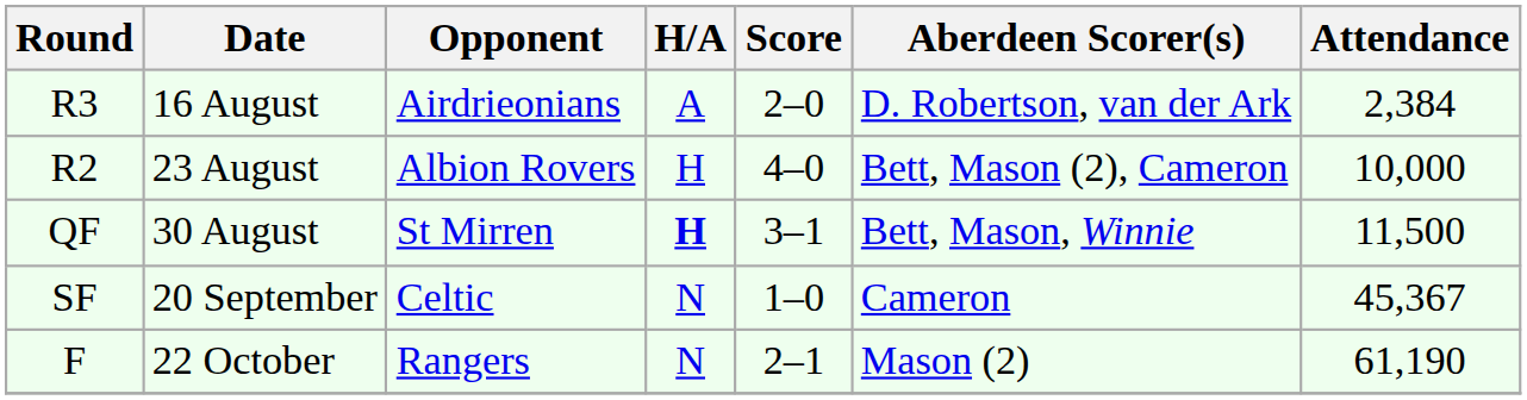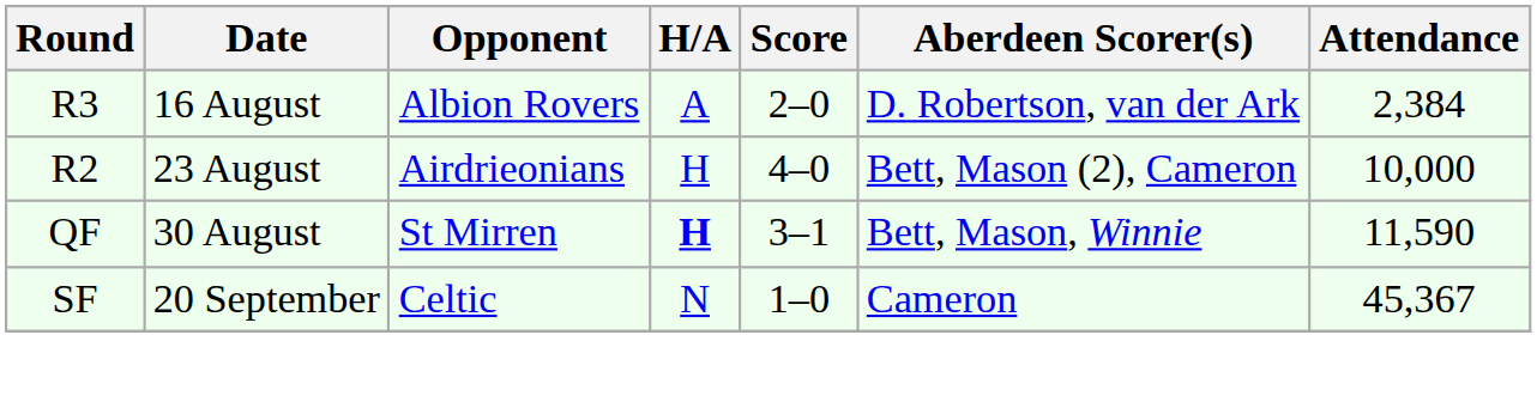 <table class="wikitable" style="text-align:center">
 <tr>
 <th>Round</th>
 <th>Date</th>
 <th>Opponent</th>
 <th>H/A</th>
 <th>Score</th>
 <th>Aberdeen Scorer(s)</th>
 <th>Attendance</th>
 </tr>
 <tr bgcolor=#EEFFEE>
 <td>R3</td>
 <td align=left>16 August</td>
-<td align=left><a href='#'>Airdrieonians</a></td>
+<td align=left><a href='#'>Albion Rovers</a></td>
 <td><a href='#'>A</a></td>
 <td>2–0</td>
 <td align=left><a href='#'>D. Robertson</a>, <a href='#'>van der Ark</a></td>
 <td>2,384</td>
 </tr>
 <tr bgcolor=#EEFFEE>
 <td>R2</td>
 <td align=left>23 August</td>
-<td align=left><a href='#'>Albion Rovers</a></td>
+<td align=left><a href='#'>Airdrieonians</a></td>
 <td><a href='#'>H</a></td>
 <td>4–0</td>
 <td align=left><a href='#'>Bett</a>, <a href='#'>Mason</a> (2), <a href='#'>Cameron</a></td>
 <td>10,000</td>
 </tr>
 <tr bgcolor=#EEFFEE>
 <td>QF</td>
 <td align=left>30 August</td>
 <td align=left><a href='#'>St Mirren</a></td>
 <td><strong><a href='#'>H</a></strong></td>
 <td>3–1</td>
 <td align=left><a href='#'>Bett</a>, <a href='#'>Mason</a>, <em><a href='#'>Winnie</a></em></td>
-<td>11,500</td>
+<td>11,590</td>
 </tr>
 <tr bgcolor=#EEFFEE>
 <td>SF</td>
 <td align=left>20 September</td>
 <td align=left><a href='#'>Celtic</a></td>
 <td><a href='#'>N</a></td>
 <td>1–0</td>
 <td align=left><a href='#'>Cameron</a></td>
 <td>45,367</td>
 </tr>
-<tr bgcolor=#EEFFEE>
-<td>F</td>
-<td align=left>22 October</td>
-<td align=left><a href='#'>Rangers</a></td>
-<td><a href='#'>N</a></td>
-<td>2–1</td>
-<td align=left><a href='#'>Mason</a> (2)</td>
-<td>61,190</td>
-</tr>
 <tr>
 </tr>
 </table>
